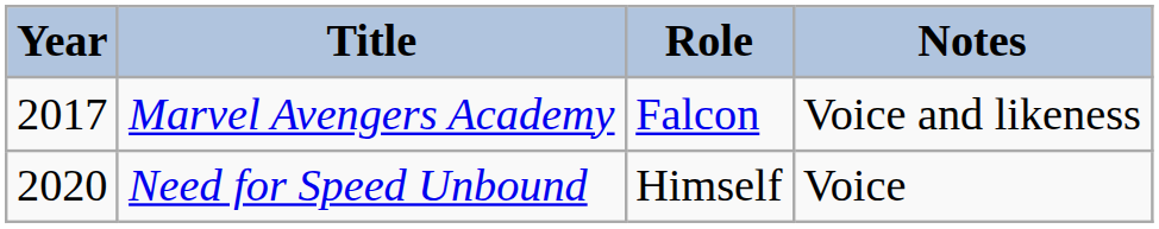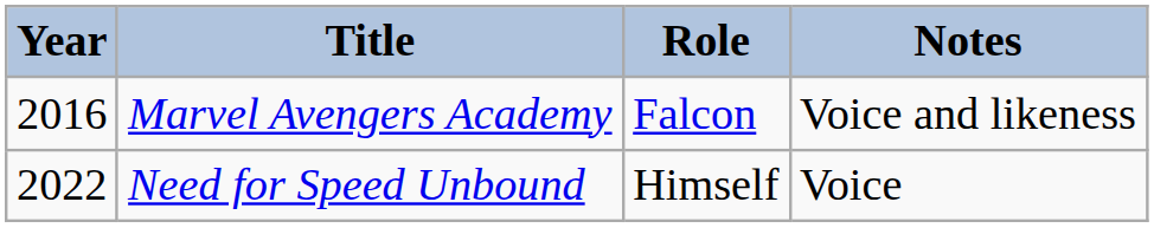 <table class="wikitable">
 <tr style="text-align:center;">
 <th style="background:#B0C4DE;">Year</th>
 <th style="background:#B0C4DE;">Title</th>
 <th style="background:#B0C4DE;">Role</th>
 <th style="background:#B0C4DE;">Notes</th>
 </tr>
 <tr>
-<td>2017</td>
+<td>2016</td>
 <td><em><a href='#'>Marvel Avengers Academy</a></em></td>
 <td><a href='#'>Falcon</a></td>
 <td>Voice and likeness</td>
 </tr>
 <tr>
-<td>2020</td>
+<td>2022</td>
 <td><em><a href='#'>Need for Speed Unbound</a></em></td>
 <td>Himself</td>
 <td>Voice</td>
 </tr>
 </table>
